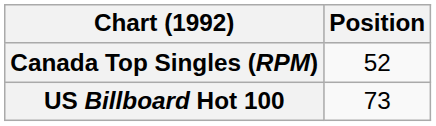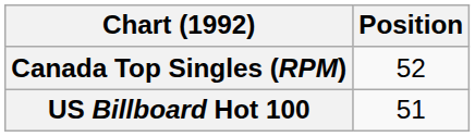 <table class="wikitable plainrowheaders" style="text-align:center">
 <tr>
 <th>Chart (1992)</th>
 <th>Position</th>
 </tr>
 <tr>
 <th scope="row">Canada Top Singles (<em>RPM</em>)</th>
 <td>52</td>
 </tr>
 <tr>
 <th scope="row">US <em>Billboard</em> Hot 100</th>
-<td>73</td>
+<td>51</td>
 </tr>
 </table>
